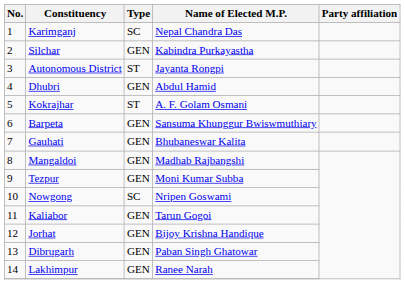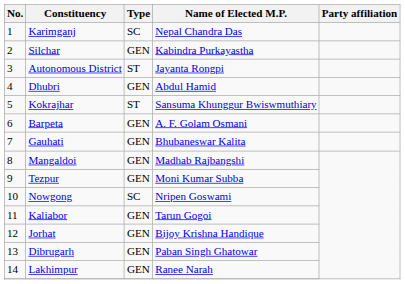 <table class="wikitable" style="font-size:95%;">
 <tr>
 <th>No.</th>
 <th>Constituency</th>
 <th>Type</th>
 <th>Name of Elected M.P.</th>
 <th colspan="2">Party affiliation</th>
 </tr>
 <tr>
 <td>1</td>
 <td><a href='#'>Karimganj</a></td>
 <td>SC</td>
 <td><a href='#'>Nepal Chandra Das</a></td>
 <td></td>
 </tr>
 <tr>
 <td>2</td>
 <td><a href='#'>Silchar</a></td>
 <td>GEN</td>
 <td><a href='#'>Kabindra Purkayastha</a></td>
 <td></td>
 </tr>
 <tr>
 <td>3</td>
 <td><a href='#'>Autonomous District</a></td>
 <td>ST</td>
 <td><a href='#'>Jayanta Rongpi</a></td>
 <td></td>
 </tr>
 <tr>
 <td>4</td>
 <td><a href='#'>Dhubri</a></td>
 <td>GEN</td>
 <td><a href='#'>Abdul Hamid</a></td>
 <td></td>
 </tr>
 <tr>
 <td>5</td>
 <td><a href='#'>Kokrajhar</a></td>
 <td>ST</td>
-<td><a href='#'>A. F. Golam Osmani</a></td>
+<td><a href='#'>Sansuma Khunggur Bwiswmuthiary</a></td>
 <td></td>
 </tr>
 <tr>
 <td>6</td>
 <td><a href='#'>Barpeta</a></td>
 <td>GEN</td>
-<td><a href='#'>Sansuma Khunggur Bwiswmuthiary</a></td>
+<td><a href='#'>A. F. Golam Osmani</a></td>
 <td></td>
 </tr>
 <tr>
 <td>7</td>
 <td><a href='#'>Gauhati</a></td>
 <td>GEN</td>
 <td><a href='#'>Bhubaneswar Kalita</a></td>
 <td></td>
 </tr>
 <tr>
 <td>8</td>
 <td><a href='#'>Mangaldoi</a></td>
 <td>GEN</td>
 <td><a href='#'>Madhab Rajbangshi</a></td>
 </tr>
 <tr>
 <td>9</td>
 <td><a href='#'>Tezpur</a></td>
 <td>GEN</td>
 <td><a href='#'>Moni Kumar Subba</a></td>
 </tr>
 <tr>
 <td>10</td>
 <td><a href='#'>Nowgong</a></td>
 <td>SC</td>
 <td><a href='#'>Nripen Goswami</a></td>
 </tr>
 <tr>
 <td>11</td>
 <td><a href='#'>Kaliabor</a></td>
 <td>GEN</td>
 <td><a href='#'>Tarun Gogoi</a></td>
 </tr>
 <tr>
 <td>12</td>
 <td><a href='#'>Jorhat</a></td>
 <td>GEN</td>
 <td><a href='#'>Bijoy Krishna Handique</a></td>
 </tr>
 <tr>
 <td>13</td>
 <td><a href='#'>Dibrugarh</a></td>
 <td>GEN</td>
 <td><a href='#'>Paban Singh Ghatowar</a></td>
 </tr>
 <tr>
 <td>14</td>
 <td><a href='#'>Lakhimpur</a></td>
 <td>GEN</td>
 <td><a href='#'>Ranee Narah</a></td>
 </tr>
 <tr>
 </tr>
 </table>
